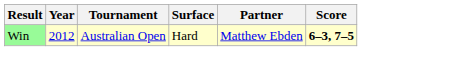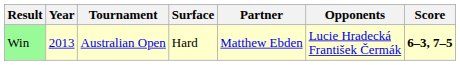 <table class="sortable wikitable">
 <tr>
 <th>Result</th>
 <th>Year</th>
 <th>Tournament</th>
 <th>Surface</th>
 <th>Partner</th>
+<th>Opponents</th>
 <th>Score</th>
 </tr>
 <tr bgcolor=#FFFFCC>
 <td bgcolor=98FB98>Win</td>
-<td><a href='#'>2012</a></td>
+<td><a href='#'>2013</a></td>
 <td><a href='#'>Australian Open</a></td>
 <td>Hard</td>
 <td> <a href='#'>Matthew Ebden</a></td>
+<td> <a href='#'>Lucie Hradecká</a> <br>  <a href='#'>František Čermák</a></td>
 <td><strong>6–3, 7–5</strong></td>
 </tr>
 </table>
